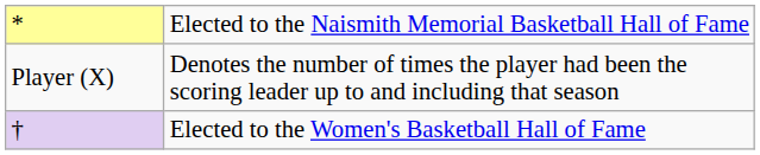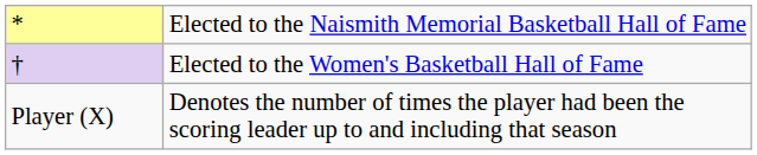 <table class="wikitable">
 <tr>
 <td style="background-color:#FFFF99; width:6em">*</td>
 <td>Elected to the <a href='#'>Naismith Memorial Basketball Hall of Fame</a></td>
 </tr>
 <tr>
+<td style="background-color:#E0CEF2; width:6em">†</td>
+<td>Elected to the <a href='#'>Women's Basketball Hall of Fame</a></td>
+</tr>
+<tr>
 <td>Player (X)</td>
 <td>Denotes the number of times the player had been the<br>scoring leader up to and including that season</td>
 </tr>
-<tr>
-<td style="background-color:#E0CEF2; width:6em">†</td>
-<td>Elected to the <a href='#'>Women's Basketball Hall of Fame</a></td>
-</tr>
 </table>
